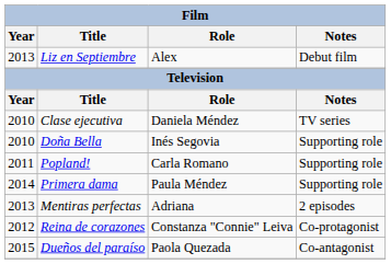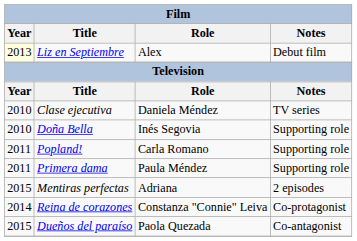 <table class="wikitable">
 <tr>
 <th colspan="5" style="background:LightSteelBlue;">Film</th>
 </tr>
 <tr>
 <th>Year</th>
 <th>Title</th>
 <th>Role</th>
 <th>Notes</th>
 </tr>
 <tr>
-<td>2013</td>
+<td style="background: lightyellow;">2013</td>
 <td><em><a href='#'>Liz en Septiembre</a></em></td>
 <td>Alex</td>
 <td>Debut film</td>
 </tr>
 <tr>
 </tr>
 <tr>
 <th colspan="5" style="background:LightSteelBlue;">Television</th>
 </tr>
 <tr>
 <th>Year</th>
 <th>Title</th>
 <th>Role</th>
 <th>Notes</th>
 </tr>
 <tr>
 <td>2010</td>
 <td><em>Clase ejecutiva</em></td>
 <td>Daniela Méndez</td>
 <td>TV series</td>
 </tr>
 <tr>
 <td>2010</td>
 <td><em><a href='#'>Doña Bella</a></em></td>
 <td>Inés Segovia</td>
 <td>Supporting role</td>
 </tr>
 <tr>
 <td>2011</td>
 <td><em><a href='#'>Popland!</a></em></td>
 <td>Carla Romano</td>
 <td>Supporting role</td>
 </tr>
 <tr>
-<td>2014</td>
+<td>2011</td>
 <td><em><a href='#'>Primera dama</a></em></td>
 <td>Paula Méndez</td>
 <td>Supporting role</td>
 </tr>
 <tr>
-<td>2013</td>
+<td>2015</td>
 <td><em>Mentiras perfectas</em></td>
 <td>Adriana</td>
 <td>2 episodes</td>
 </tr>
 <tr>
-<td>2012</td>
+<td>2014</td>
 <td><em><a href='#'>Reina de corazones</a></em></td>
 <td>Constanza "Connie" Leiva</td>
 <td>Co-protagonist</td>
 </tr>
 <tr>
 <td>2015</td>
 <td><em><a href='#'>Dueños del paraíso</a></em></td>
 <td>Paola Quezada</td>
 <td>Co-antagonist</td>
 </tr>
 <tr>
 </tr>
 </table>
